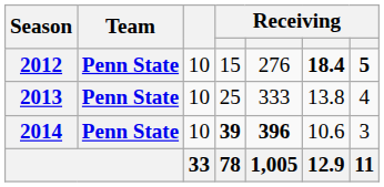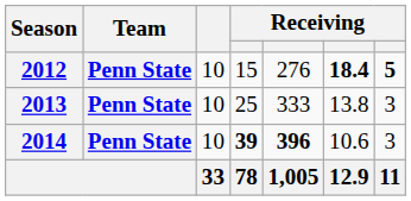 <table class= "wikitable sortable" style="text-align:center;">
 <tr>
 <th rowspan="2">Season</th>
 <th rowspan="2">Team</th>
 <th rowspan="2"></th>
 <th colspan="4">Receiving</th>
 </tr>
 <tr>
 <th></th>
 <th></th>
 <th></th>
 <th></th>
 </tr>
 <tr>
 <th><a href='#'>2012</a></th>
 <th><a href='#'>Penn State</a></th>
 <td>10</td>
 <td>15</td>
 <td>276</td>
 <td><strong>18.4</strong></td>
 <td><strong>5</strong></td>
 </tr>
 <tr>
 <th><a href='#'>2013</a></th>
 <th><a href='#'>Penn State</a></th>
 <td>10</td>
 <td>25</td>
 <td>333</td>
 <td>13.8</td>
-<td>4</td>
+<td>3</td>
 </tr>
 <tr>
 <th><a href='#'>2014</a></th>
 <th><a href='#'>Penn State</a></th>
 <td>10</td>
 <td><strong>39</strong></td>
 <td><strong>396</strong></td>
 <td>10.6</td>
 <td>3</td>
 </tr>
 <tr>
 <th colspan="2"></th>
 <th>33</th>
 <th>78</th>
 <th>1,005</th>
 <th>12.9</th>
 <th>11</th>
 </tr>
 </table>
